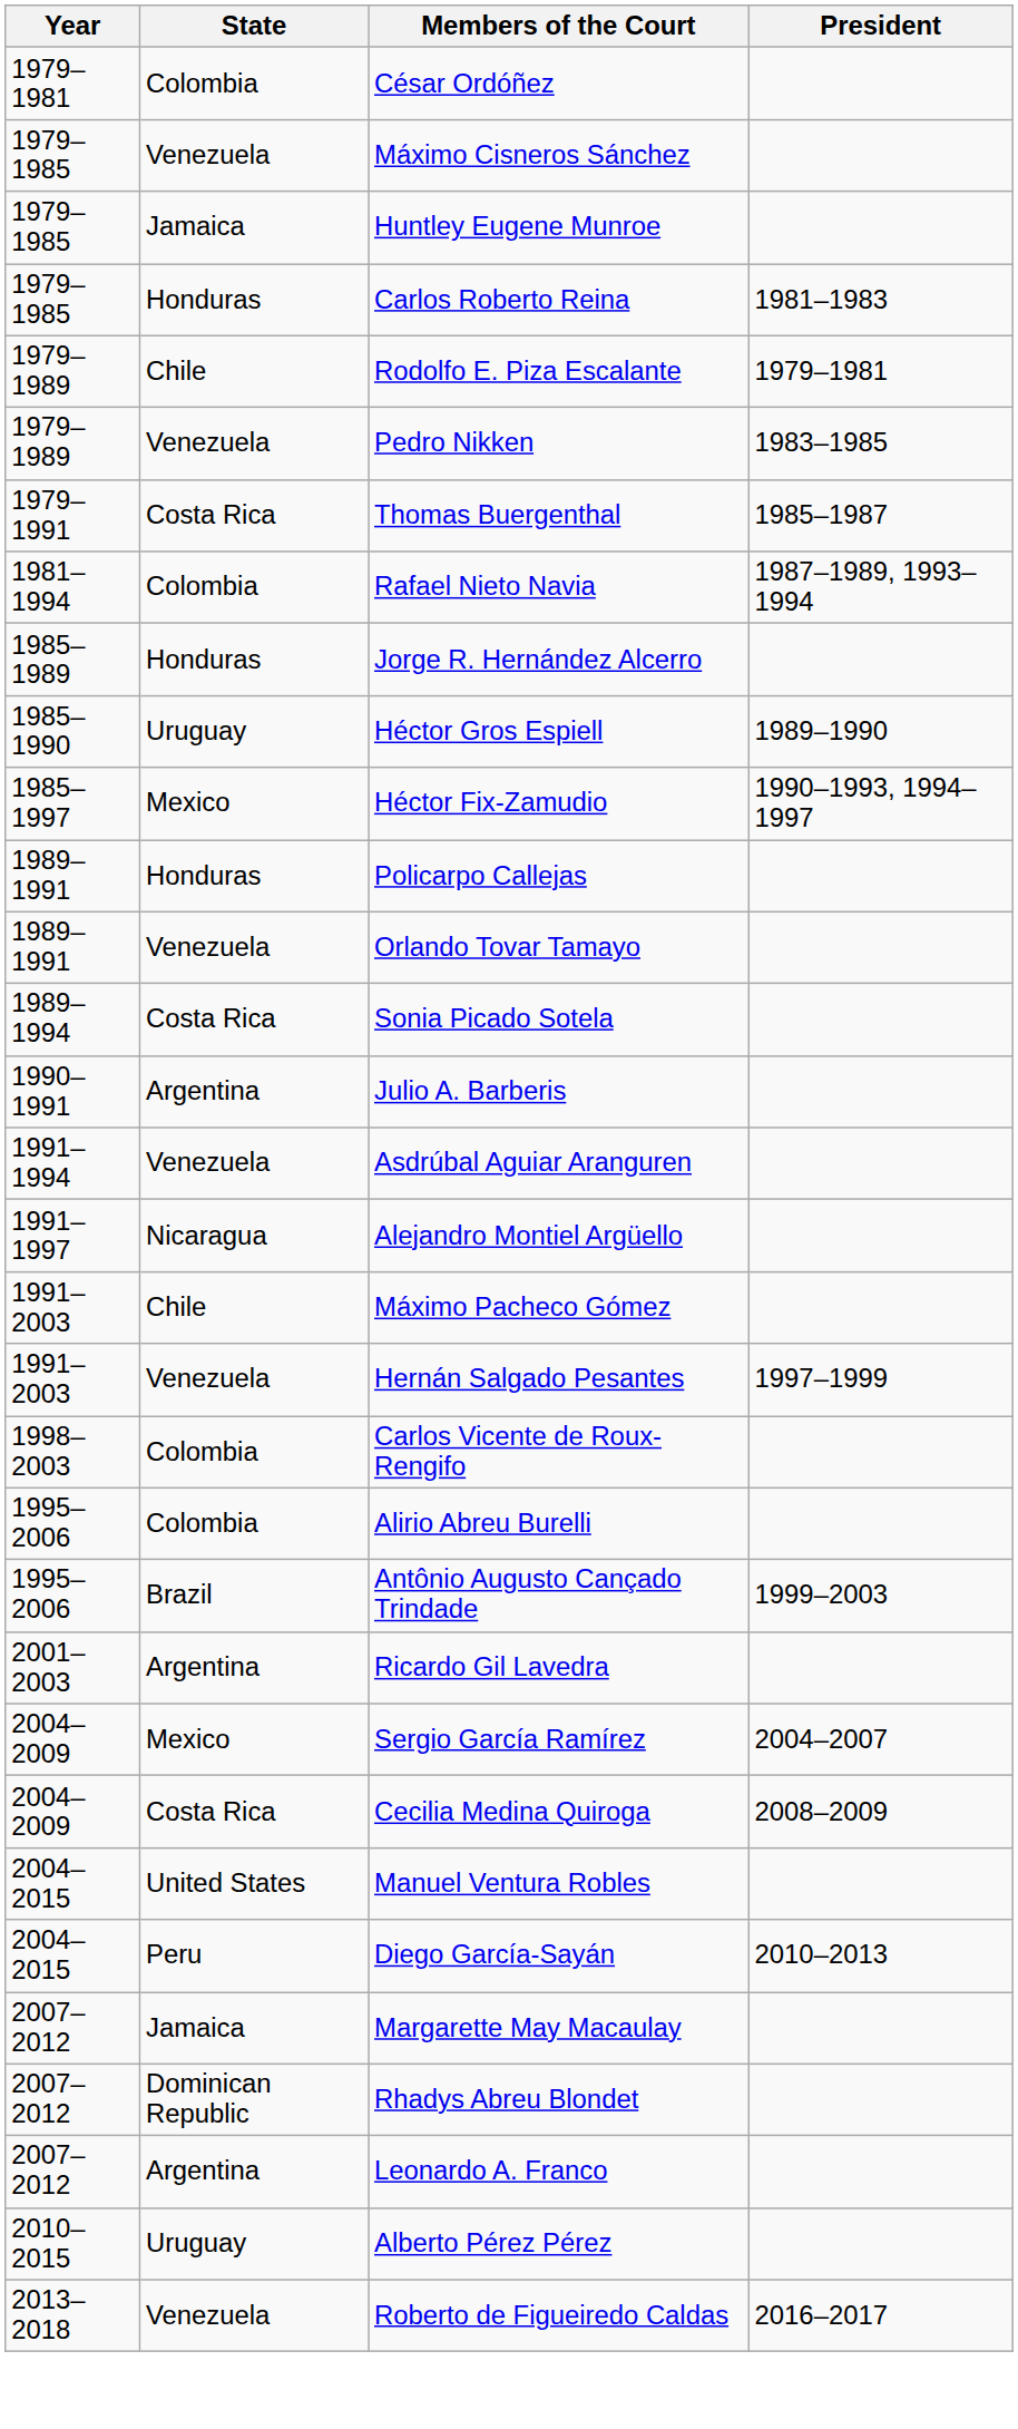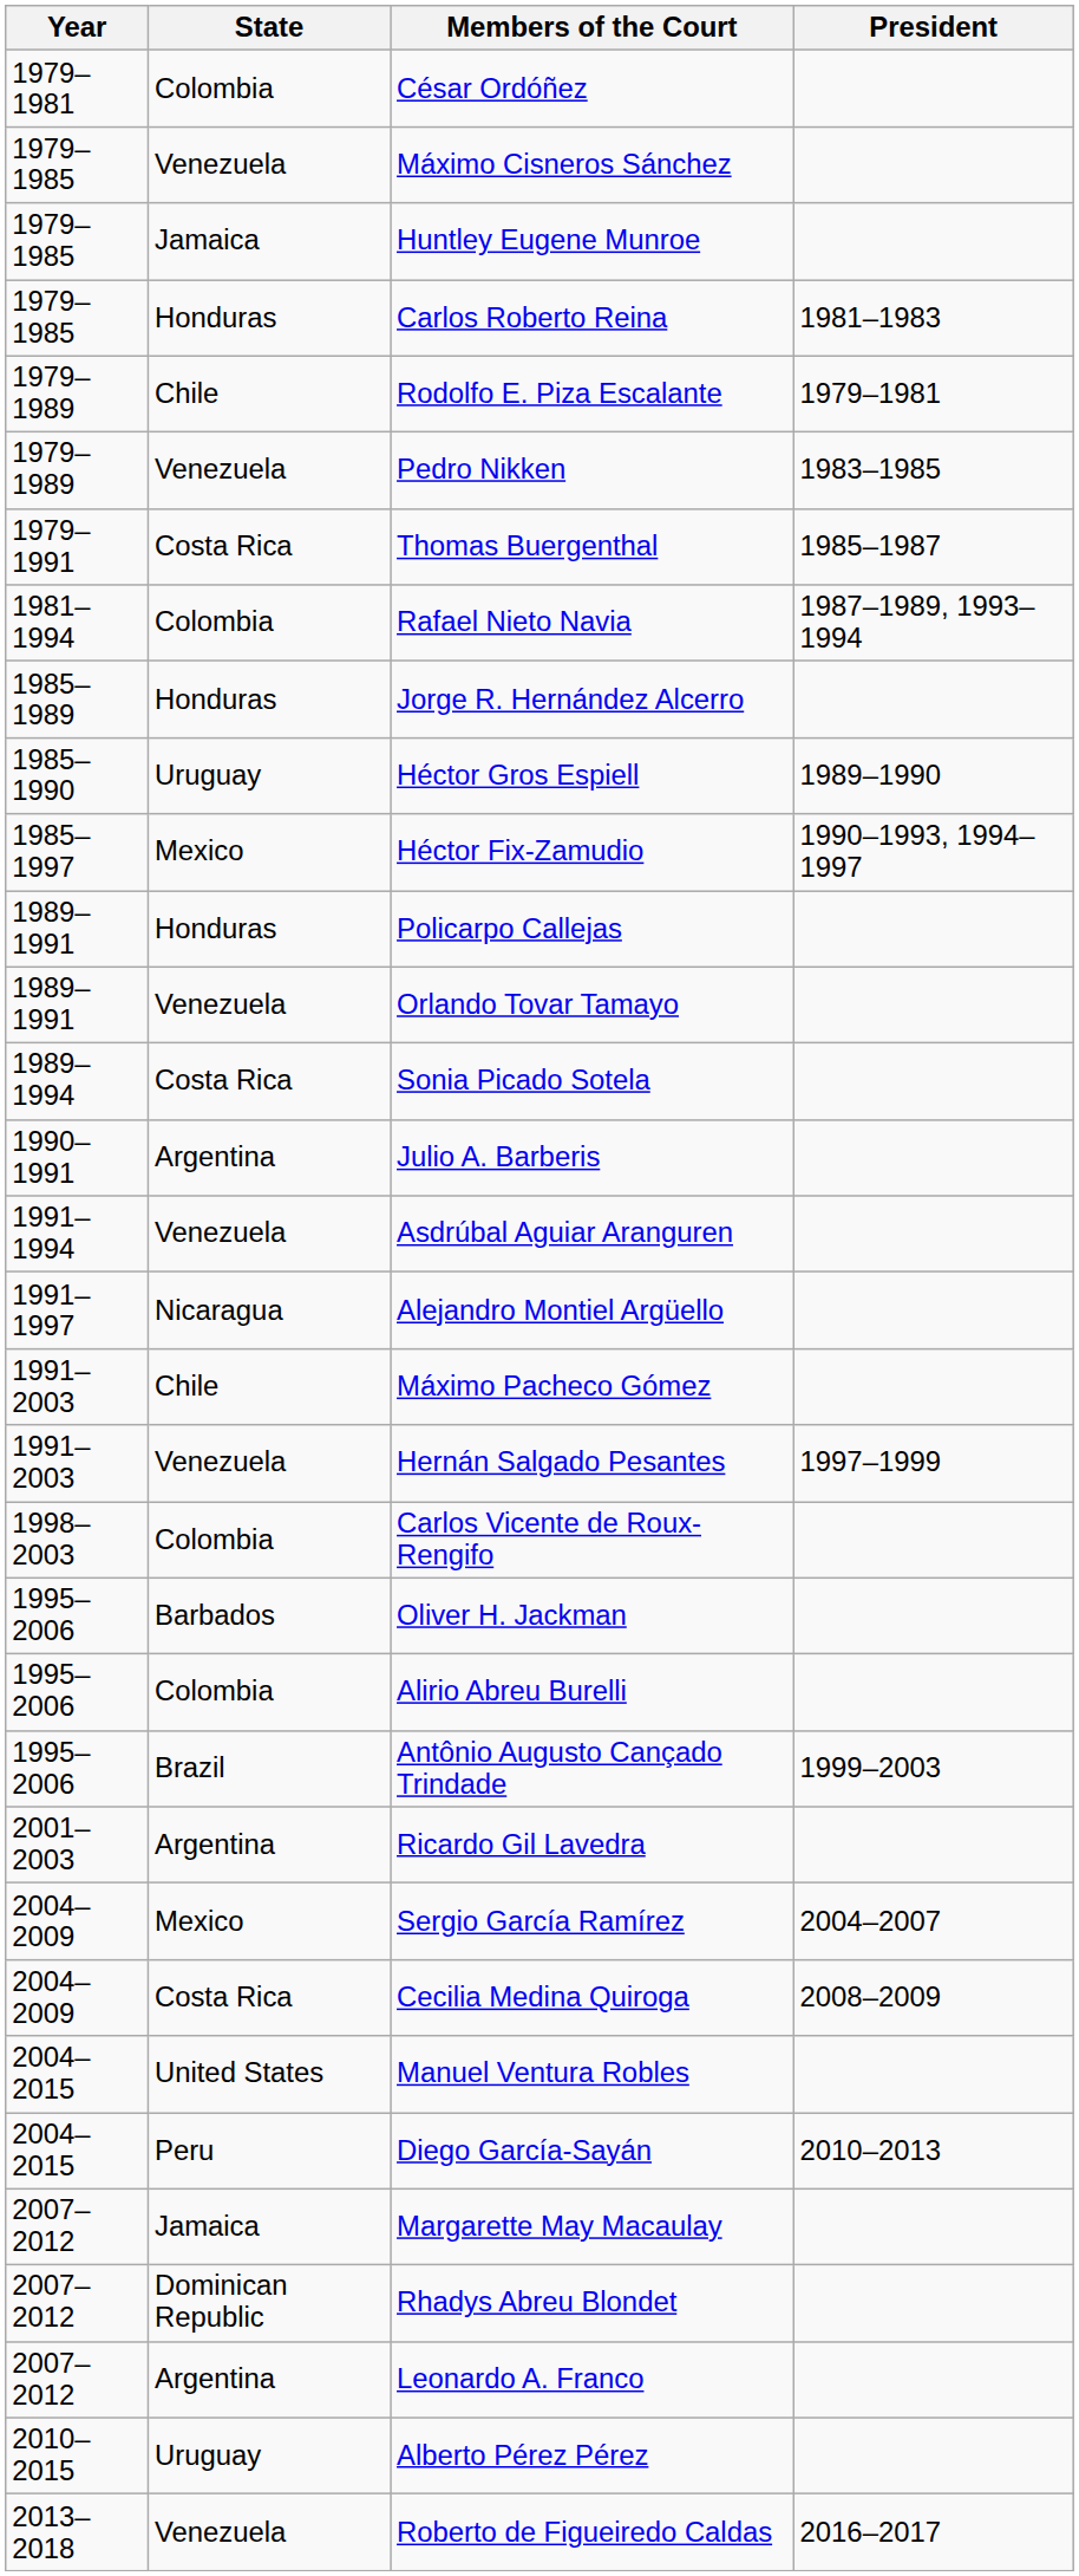 <table class="wikitable" style="width 570px;">
 <tr>
 <th>Year</th>
 <th>State</th>
 <th>Members of the Court</th>
 <th>President</th>
 </tr>
 <tr>
 <td>1979–1981</td>
 <td> Colombia</td>
 <td><a href='#'>César Ordóñez</a></td>
 <td></td>
 </tr>
 <tr>
 <td>1979–1985</td>
 <td> Venezuela</td>
 <td><a href='#'>Máximo Cisneros Sánchez</a></td>
 <td></td>
 </tr>
 <tr>
 <td>1979–1985</td>
 <td> Jamaica</td>
 <td><a href='#'>Huntley Eugene Munroe</a></td>
 <td></td>
 </tr>
 <tr>
 <td>1979–1985</td>
 <td> Honduras</td>
 <td><a href='#'>Carlos Roberto Reina</a></td>
 <td>1981–1983</td>
 </tr>
 <tr>
 <td>1979–1989</td>
 <td> Chile</td>
 <td><a href='#'>Rodolfo E. Piza Escalante</a></td>
 <td>1979–1981</td>
 </tr>
 <tr>
 <td>1979–1989</td>
 <td> Venezuela</td>
 <td><a href='#'>Pedro Nikken</a></td>
 <td>1983–1985</td>
 </tr>
 <tr>
 <td>1979–1991</td>
 <td> Costa Rica</td>
 <td><a href='#'>Thomas Buergenthal</a></td>
 <td>1985–1987</td>
 </tr>
 <tr>
 <td>1981–1994</td>
 <td> Colombia</td>
 <td><a href='#'>Rafael Nieto Navia</a></td>
 <td>1987–1989, 1993–1994</td>
 </tr>
 <tr>
 <td>1985–1989</td>
 <td> Honduras</td>
 <td><a href='#'>Jorge R. Hernández Alcerro</a></td>
 <td></td>
 </tr>
 <tr>
 <td>1985–1990</td>
 <td> Uruguay</td>
 <td><a href='#'>Héctor Gros Espiell</a></td>
 <td>1989–1990</td>
 </tr>
 <tr>
 <td>1985–1997</td>
 <td> Mexico</td>
 <td><a href='#'>Héctor Fix-Zamudio</a></td>
 <td>1990–1993, 1994–1997</td>
 </tr>
 <tr>
 <td>1989–1991</td>
 <td> Honduras</td>
 <td><a href='#'>Policarpo Callejas</a></td>
 <td></td>
 </tr>
 <tr>
 <td>1989–1991</td>
 <td> Venezuela</td>
 <td><a href='#'>Orlando Tovar Tamayo</a></td>
 <td></td>
 </tr>
 <tr>
 <td>1989–1994</td>
 <td> Costa Rica</td>
 <td><a href='#'>Sonia Picado Sotela</a></td>
 <td></td>
 </tr>
 <tr>
 <td>1990–1991</td>
 <td> Argentina</td>
 <td><a href='#'>Julio A. Barberis</a></td>
 <td></td>
 </tr>
 <tr>
 <td>1991–1994</td>
 <td> Venezuela</td>
 <td><a href='#'>Asdrúbal Aguiar Aranguren</a></td>
 <td></td>
 </tr>
 <tr>
 <td>1991–1997</td>
 <td> Nicaragua</td>
 <td><a href='#'>Alejandro Montiel Argüello</a></td>
 <td></td>
 </tr>
 <tr>
 <td>1991–2003</td>
 <td> Chile</td>
 <td><a href='#'>Máximo Pacheco Gómez</a></td>
 <td></td>
 </tr>
 <tr>
 <td>1991–2003</td>
 <td> Venezuela</td>
 <td><a href='#'>Hernán Salgado Pesantes</a></td>
 <td>1997–1999</td>
 </tr>
 <tr>
 <td>1998–2003</td>
 <td> Colombia</td>
 <td><a href='#'>Carlos Vicente de Roux-Rengifo</a></td>
 <td></td>
 </tr>
 <tr>
 <td>1995–2006</td>
+<td> Barbados</td>
+<td><a href='#'>Oliver H. Jackman</a></td>
+<td></td>
+</tr>
+<tr>
+<td>1995–2006</td>
 <td> Colombia</td>
 <td><a href='#'>Alirio Abreu Burelli</a></td>
 <td></td>
 </tr>
 <tr>
 <td>1995–2006</td>
 <td> Brazil</td>
 <td><a href='#'>Antônio Augusto Cançado Trindade</a></td>
 <td>1999–2003</td>
 </tr>
 <tr>
 <td>2001–2003</td>
 <td> Argentina</td>
 <td><a href='#'>Ricardo Gil Lavedra</a></td>
 <td></td>
 </tr>
 <tr>
 <td>2004–2009</td>
 <td> Mexico</td>
 <td><a href='#'>Sergio García Ramírez</a></td>
 <td>2004–2007</td>
 </tr>
 <tr>
 <td>2004–2009</td>
 <td> Costa Rica</td>
 <td><a href='#'>Cecilia Medina Quiroga</a></td>
 <td>2008–2009</td>
 </tr>
 <tr>
 <td>2004–2015</td>
 <td> United States</td>
 <td><a href='#'>Manuel Ventura Robles</a></td>
 <td></td>
 </tr>
 <tr>
 <td>2004–2015</td>
 <td> Peru</td>
 <td><a href='#'>Diego García-Sayán</a></td>
 <td>2010–2013</td>
 </tr>
 <tr>
 <td>2007–2012</td>
 <td> Jamaica</td>
 <td><a href='#'>Margarette May Macaulay</a></td>
 <td></td>
 </tr>
 <tr>
 <td>2007–2012</td>
 <td> Dominican Republic</td>
 <td><a href='#'>Rhadys Abreu Blondet</a></td>
 <td></td>
 </tr>
 <tr>
 <td>2007–2012</td>
 <td> Argentina</td>
 <td><a href='#'>Leonardo A. Franco</a></td>
 <td></td>
 </tr>
 <tr>
 <td>2010–2015</td>
 <td> Uruguay</td>
 <td><a href='#'>Alberto Pérez Pérez</a></td>
 <td></td>
 </tr>
 <tr>
 <td>2013–2018</td>
 <td> Venezuela</td>
 <td><a href='#'>Roberto de Figueiredo Caldas</a></td>
 <td>2016–2017</td>
 </tr>
 </table>
